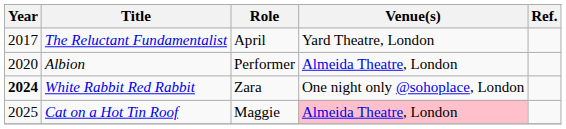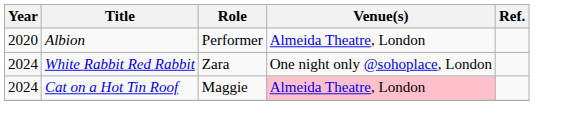 <table class="wikitable">
 <tr>
 <th>Year</th>
 <th>Title</th>
 <th>Role</th>
 <th scope="col">Venue(s)</th>
 <th class=unsortable>Ref.</th>
 </tr>
 <tr>
-<td>2017</td>
-<td><em><a href='#'>The Reluctant Fundamentalist</a></em></td>
-<td>April</td>
-<td>Yard Theatre, London</td>
-<td></td>
-</tr>
-<tr>
 <td>2020</td>
 <td><em>Albion</em></td>
 <td>Performer</td>
 <td><a href='#'>Almeida Theatre</a>, London</td>
 <td></td>
 </tr>
 <tr>
-<td><strong>2024</strong></td>
+<td>2024</td>
 <td><em><a href='#'>White Rabbit Red Rabbit</a></em></td>
 <td>Zara</td>
 <td>One night only <a href='#'>@sohoplace</a>, London</td>
 <td></td>
 </tr>
 <tr>
-<td>2025</td>
+<td>2024</td>
 <td><em><a href='#'>Cat on a Hot Tin Roof</a></em></td>
 <td>Maggie</td>
 <td style="background: pink;"><a href='#'>Almeida Theatre</a>, London</td>
 <td></td>
 </tr>
 <tr>
 </tr>
 </table>
